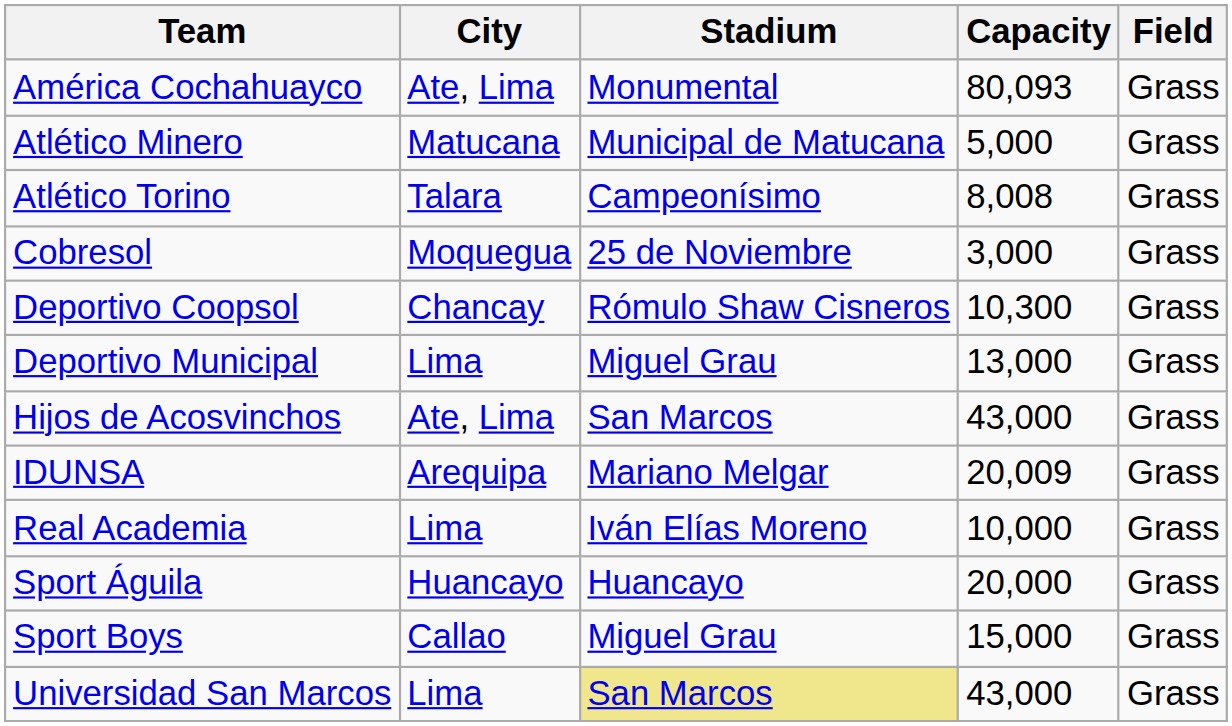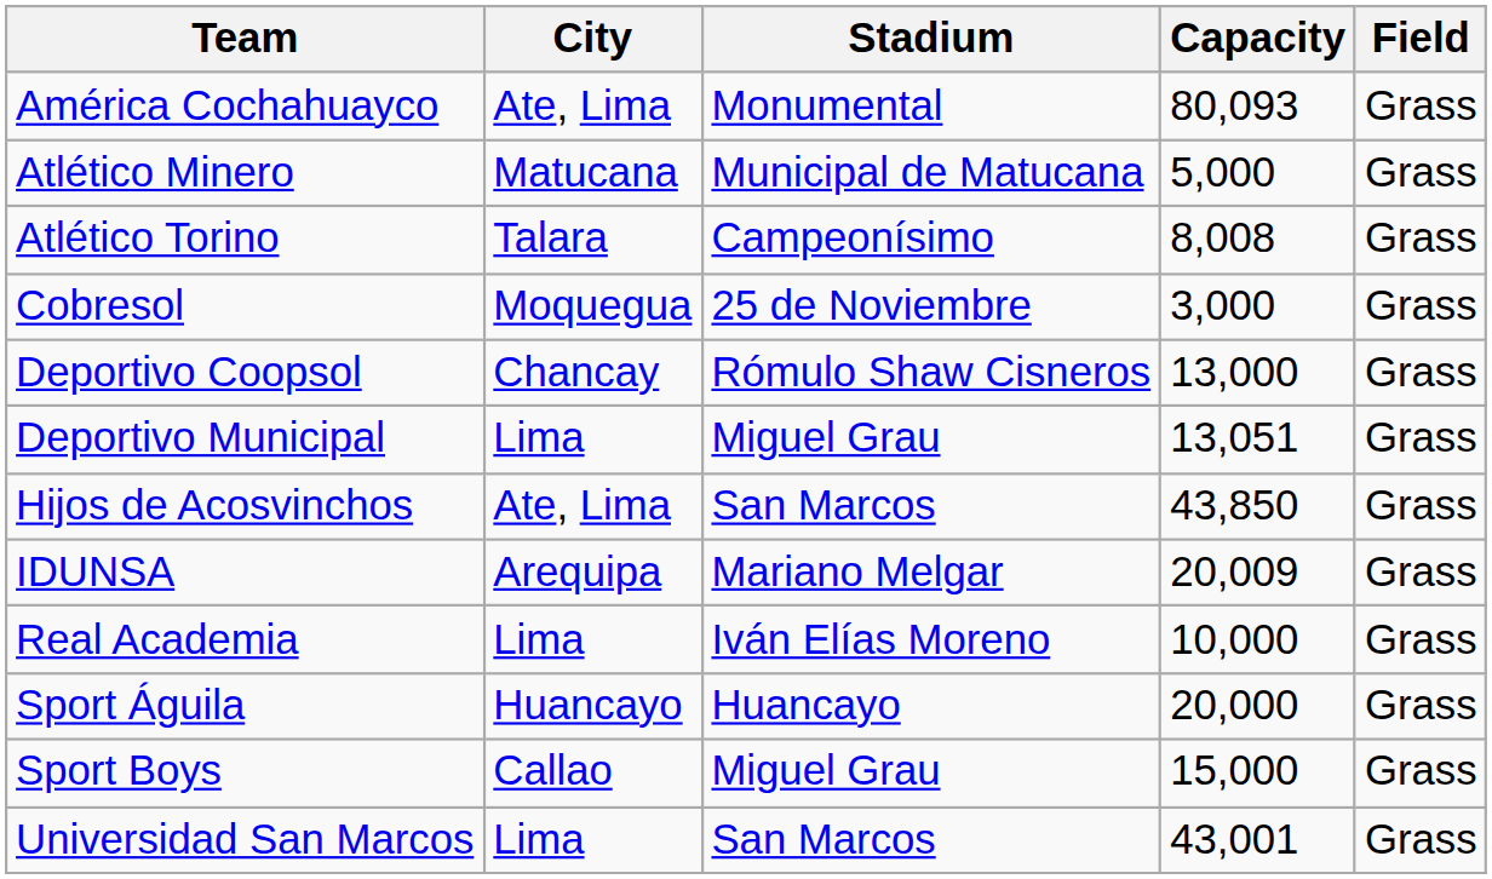 <table class="wikitable sortable">
 <tr>
 <th>Team</th>
 <th>City</th>
 <th>Stadium</th>
 <th>Capacity</th>
 <th>Field</th>
 </tr>
 <tr>
 <td><a href='#'>América Cochahuayco</a></td>
 <td><a href='#'>Ate</a>, <a href='#'>Lima</a></td>
 <td><a href='#'>Monumental</a></td>
 <td>80,093</td>
 <td>Grass</td>
 </tr>
 <tr>
 <td><a href='#'>Atlético Minero</a></td>
 <td><a href='#'>Matucana</a></td>
 <td><a href='#'>Municipal de Matucana</a></td>
 <td>5,000</td>
 <td>Grass</td>
 </tr>
 <tr>
 <td><a href='#'>Atlético Torino</a></td>
 <td><a href='#'>Talara</a></td>
 <td><a href='#'>Campeonísimo</a></td>
 <td>8,008</td>
 <td>Grass</td>
 </tr>
 <tr>
 <td><a href='#'>Cobresol</a></td>
 <td><a href='#'>Moquegua</a></td>
 <td><a href='#'>25 de Noviembre</a></td>
 <td>3,000</td>
 <td>Grass</td>
 </tr>
 <tr>
 <td><a href='#'>Deportivo Coopsol</a></td>
 <td><a href='#'>Chancay</a></td>
 <td><a href='#'>Rómulo Shaw Cisneros</a></td>
-<td>10,300</td>
+<td>13,000</td>
 <td>Grass</td>
 </tr>
 <tr>
 <td><a href='#'>Deportivo Municipal</a></td>
 <td><a href='#'>Lima</a></td>
 <td><a href='#'>Miguel Grau</a></td>
-<td>13,000</td>
+<td>13,051</td>
 <td>Grass</td>
 </tr>
 <tr>
 <td><a href='#'>Hijos de Acosvinchos</a></td>
 <td><a href='#'>Ate</a>, <a href='#'>Lima</a></td>
 <td><a href='#'>San Marcos</a></td>
-<td>43,000</td>
+<td>43,850</td>
 <td>Grass</td>
 </tr>
 <tr>
 <td><a href='#'>IDUNSA</a></td>
 <td><a href='#'>Arequipa</a></td>
 <td><a href='#'>Mariano Melgar</a></td>
 <td>20,009</td>
 <td>Grass</td>
 </tr>
 <tr>
 <td><a href='#'>Real Academia</a></td>
 <td><a href='#'>Lima</a></td>
 <td><a href='#'>Iván Elías Moreno</a></td>
 <td>10,000</td>
 <td>Grass</td>
 </tr>
 <tr>
 <td><a href='#'>Sport Águila</a></td>
 <td><a href='#'>Huancayo</a></td>
 <td><a href='#'>Huancayo</a></td>
 <td>20,000</td>
 <td>Grass</td>
 </tr>
 <tr>
 <td><a href='#'>Sport Boys</a></td>
 <td><a href='#'>Callao</a></td>
 <td><a href='#'>Miguel Grau</a></td>
 <td>15,000</td>
 <td>Grass</td>
 </tr>
 <tr>
 <td><a href='#'>Universidad San Marcos</a></td>
 <td><a href='#'>Lima</a></td>
-<td style="background: khaki;"><a href='#'>San Marcos</a></td>
-<td>43,000</td>
+<td><a href='#'>San Marcos</a></td>
+<td>43,001</td>
 <td>Grass</td>
 </tr>
 <tr>
 </tr>
 </table>
